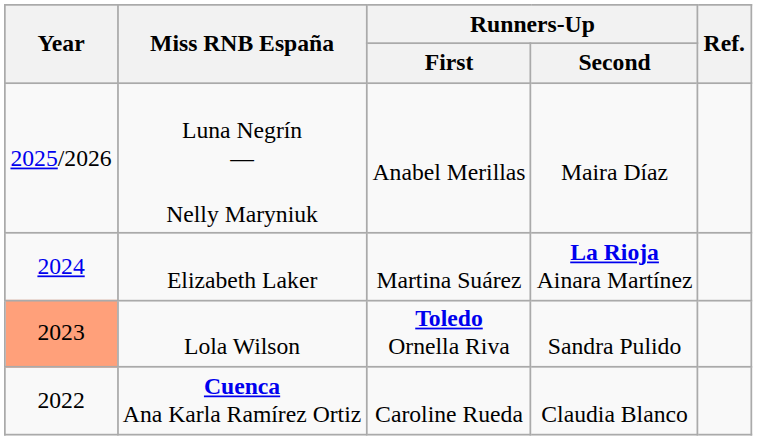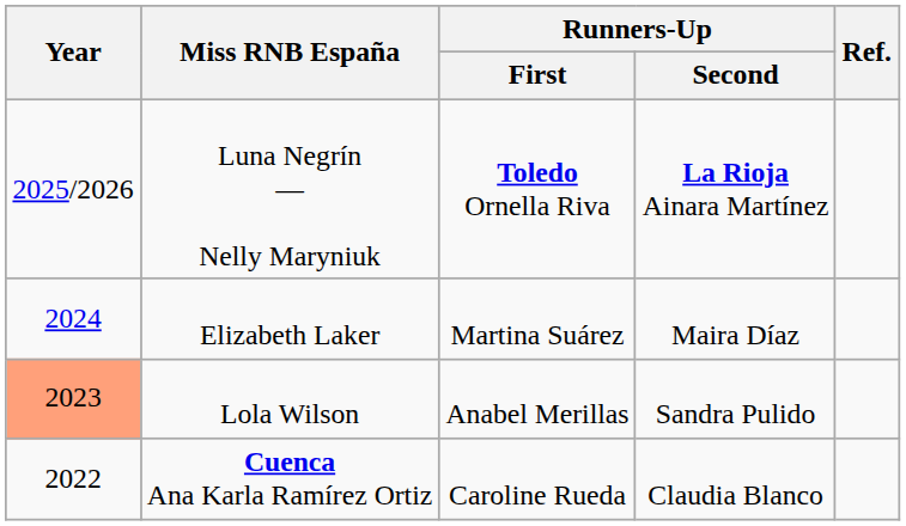 <table class="wikitable sortable" style="font-size: 85%; text-align:center">
 <tr>
 <th rowspan="2">Year</th>
 <th rowspan="2">Miss RNB España</th>
 <th colspan="2">Runners-Up</th>
 <th rowspan="2">Ref.</th>
 </tr>
 <tr>
 <th>First</th>
 <th>Second</th>
 </tr>
 <tr>
 <td><a href='#'>2025</a>/2026</td>
 <td><strong></strong><br>Luna Negrín<br>―<br><strong></strong><br>Nelly Maryniuk</td>
-<td><strong></strong><br>Anabel Merillas</td>
-<td><strong></strong><br>Maira Díaz</td>
+<td> <strong><a href='#'>Toledo</a></strong><br>Ornella Riva</td>
+<td> <strong><a href='#'>La Rioja</a></strong><br>Ainara Martínez</td>
 <td></td>
 </tr>
 <tr>
 <td><a href='#'>2024</a></td>
 <td><strong></strong><br>Elizabeth Laker</td>
 <td><strong></strong><br>Martina Suárez</td>
-<td> <strong><a href='#'>La Rioja</a></strong><br>Ainara Martínez</td>
+<td><strong></strong><br>Maira Díaz</td>
 <td></td>
 </tr>
 <tr>
 <td style="background: lightsalmon;">2023</td>
 <td><strong></strong><br>Lola Wilson</td>
-<td> <strong><a href='#'>Toledo</a></strong><br>Ornella Riva</td>
+<td><strong></strong><br>Anabel Merillas</td>
 <td><strong></strong><br>Sandra Pulido</td>
 <td></td>
 </tr>
 <tr>
 <td>2022</td>
 <td> <strong><a href='#'>Cuenca</a></strong><br>Ana Karla Ramírez Ortiz</td>
 <td><strong></strong><br>Caroline Rueda</td>
 <td><strong></strong><br>Claudia Blanco</td>
 <td></td>
 </tr>
 </table>
